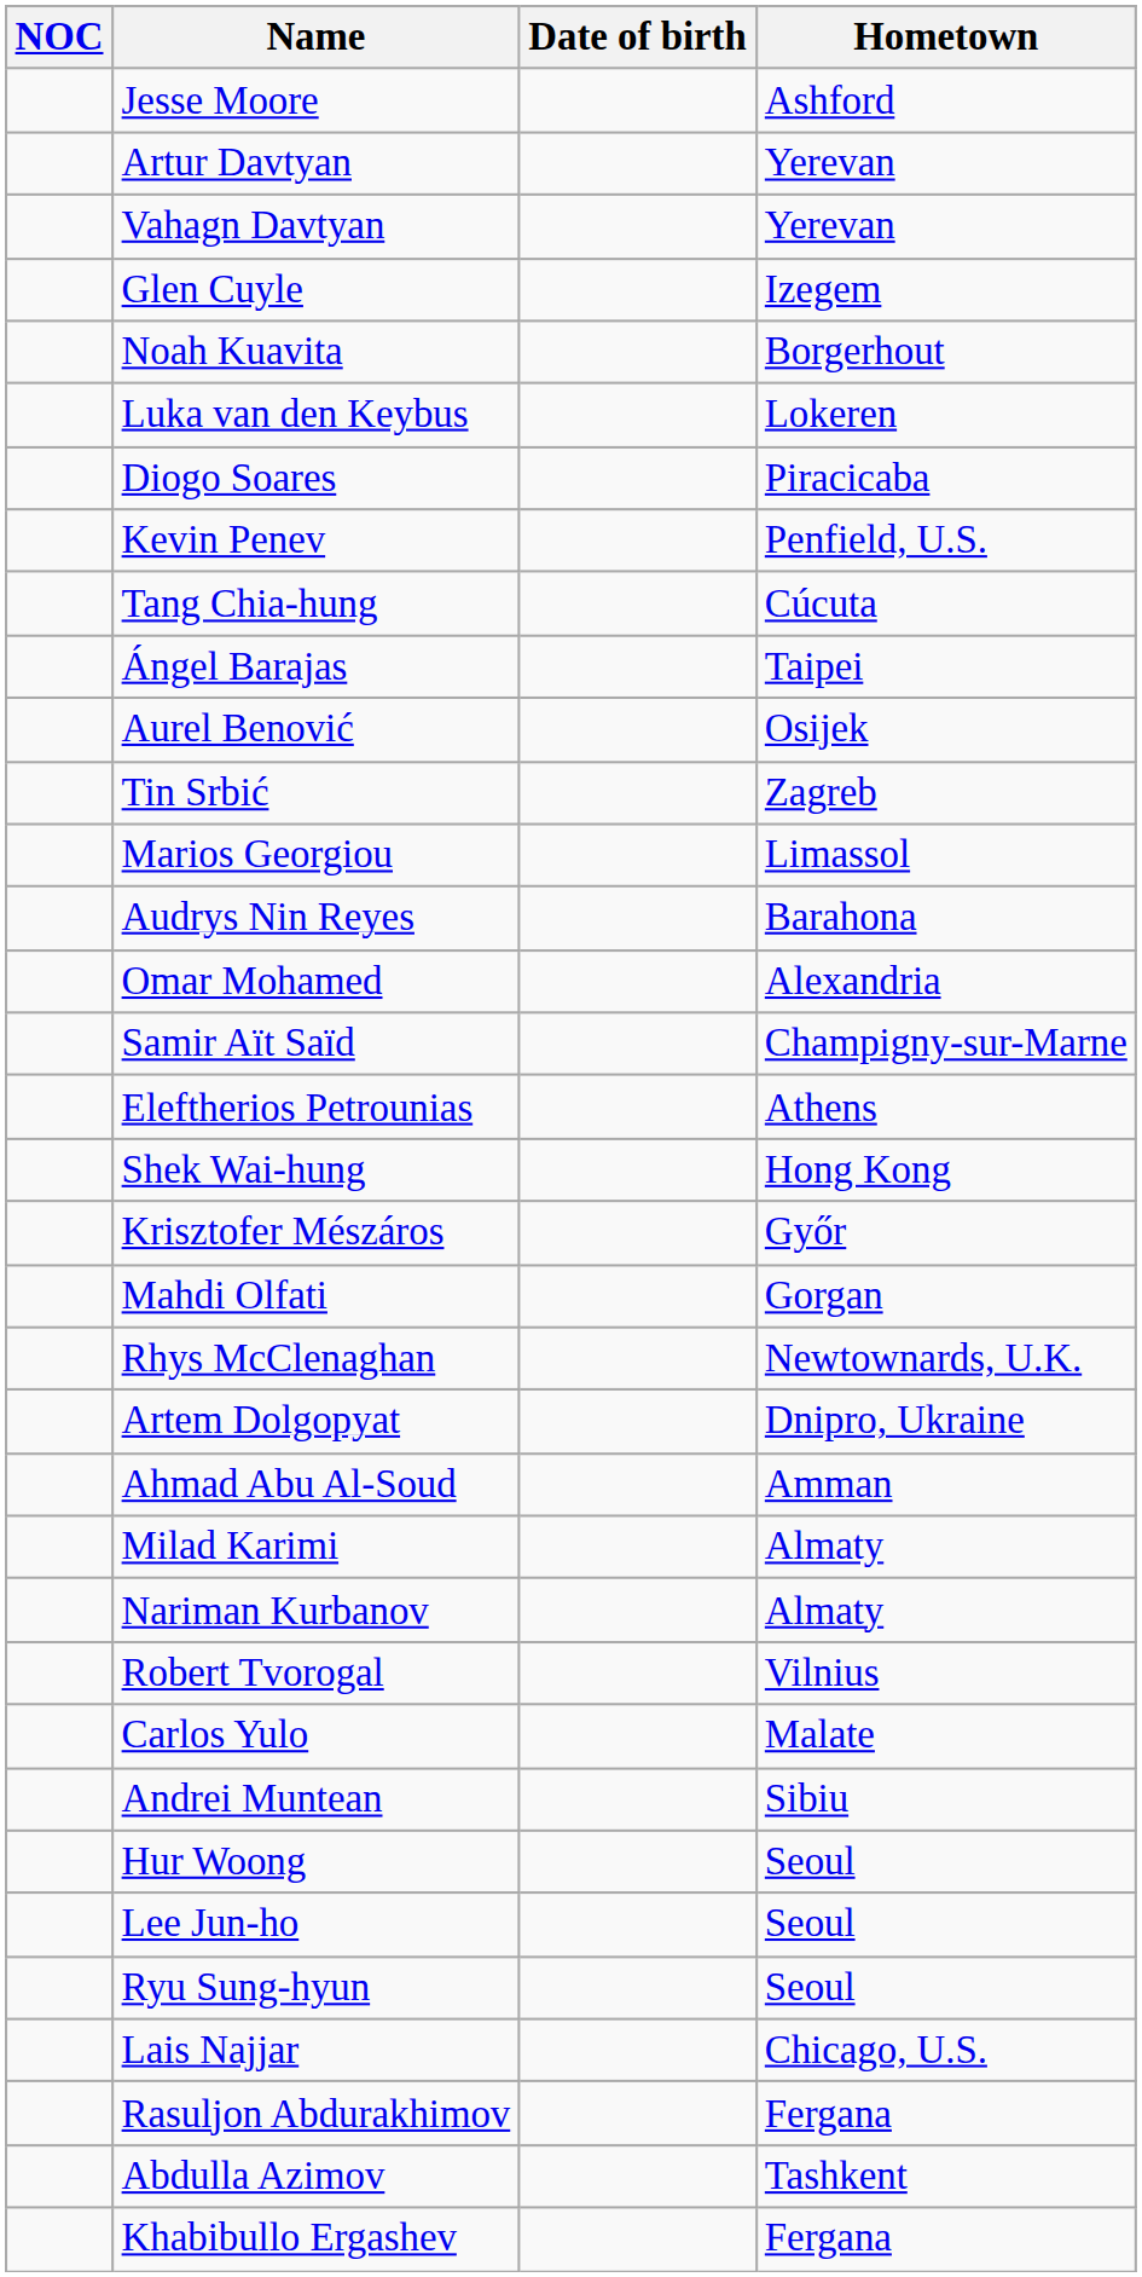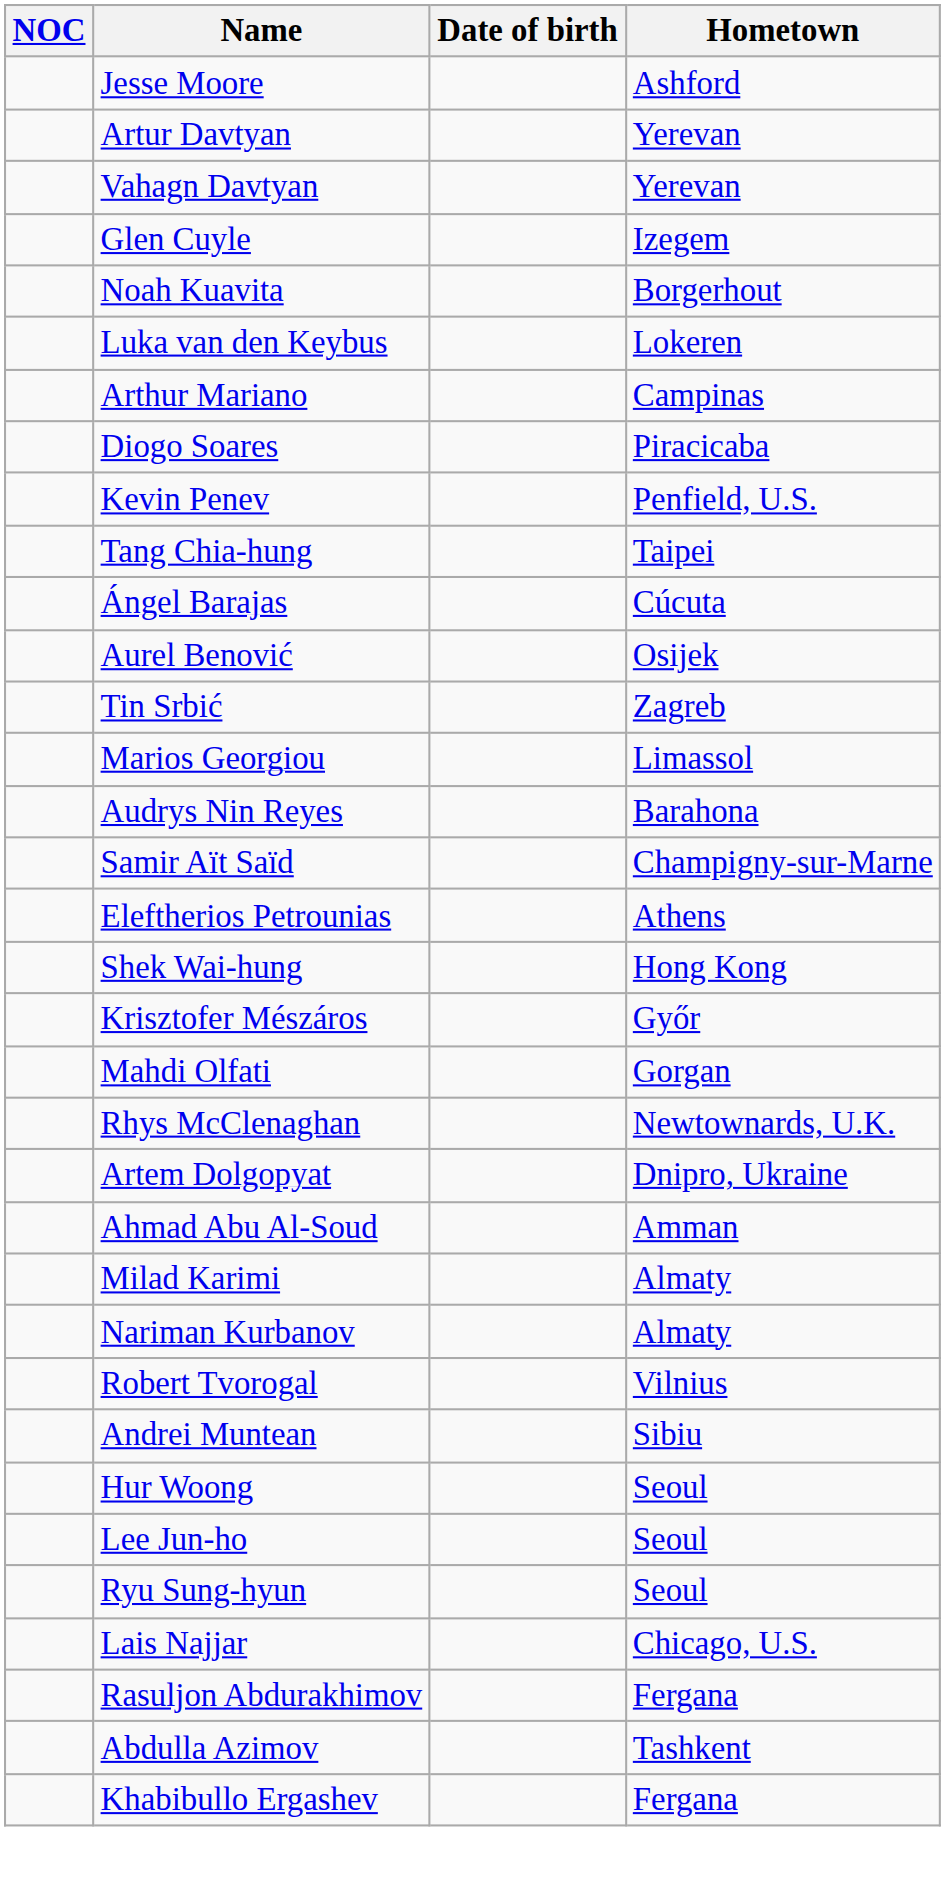 <table class="wikitable sortable">
 <tr>
 <th><a href='#'>NOC</a></th>
 <th>Name</th>
 <th>Date of birth</th>
 <th>Hometown</th>
 </tr>
 <tr>
 <td></td>
 <td><a href='#'>Jesse Moore</a></td>
 <td></td>
 <td><a href='#'>Ashford</a></td>
 </tr>
 <tr>
 <td></td>
 <td><a href='#'>Artur Davtyan</a></td>
 <td></td>
 <td><a href='#'>Yerevan</a></td>
 </tr>
 <tr>
 <td></td>
 <td><a href='#'>Vahagn Davtyan</a></td>
 <td></td>
 <td><a href='#'>Yerevan</a></td>
 </tr>
 <tr>
 <td></td>
 <td><a href='#'>Glen Cuyle</a></td>
 <td></td>
 <td><a href='#'>Izegem</a></td>
 </tr>
 <tr>
 <td></td>
 <td><a href='#'>Noah Kuavita</a></td>
 <td></td>
 <td><a href='#'>Borgerhout</a></td>
 </tr>
 <tr>
 <td></td>
 <td><a href='#'>Luka van den Keybus</a></td>
 <td></td>
 <td><a href='#'>Lokeren</a></td>
 </tr>
 <tr>
 <td></td>
+<td><a href='#'>Arthur Mariano</a></td>
+<td></td>
+<td><a href='#'>Campinas</a></td>
+</tr>
+<tr>
+<td></td>
 <td><a href='#'>Diogo Soares</a></td>
 <td></td>
 <td><a href='#'>Piracicaba</a></td>
 </tr>
 <tr>
 <td></td>
 <td><a href='#'>Kevin Penev</a></td>
 <td></td>
 <td><a href='#'>Penfield, U.S.</a></td>
 </tr>
 <tr>
 <td></td>
 <td><a href='#'>Tang Chia-hung</a></td>
 <td></td>
-<td><a href='#'>Cúcuta</a></td>
+<td><a href='#'>Taipei</a></td>
 </tr>
 <tr>
 <td></td>
 <td><a href='#'>Ángel Barajas</a></td>
 <td></td>
-<td><a href='#'>Taipei</a></td>
+<td><a href='#'>Cúcuta</a></td>
 </tr>
 <tr>
 <td></td>
 <td><a href='#'>Aurel Benović</a></td>
 <td></td>
 <td><a href='#'>Osijek</a></td>
 </tr>
 <tr>
 <td></td>
 <td><a href='#'>Tin Srbić</a></td>
 <td></td>
 <td><a href='#'>Zagreb</a></td>
 </tr>
 <tr>
 <td></td>
 <td><a href='#'>Marios Georgiou</a></td>
 <td></td>
 <td><a href='#'>Limassol</a></td>
 </tr>
 <tr>
 <td></td>
 <td><a href='#'>Audrys Nin Reyes</a></td>
 <td></td>
 <td><a href='#'>Barahona</a></td>
-</tr>
-<tr>
-<td></td>
-<td><a href='#'>Omar Mohamed</a></td>
-<td></td>
-<td><a href='#'>Alexandria</a></td>
 </tr>
 <tr>
 <td></td>
 <td><a href='#'>Samir Aït Saïd</a></td>
 <td></td>
 <td><a href='#'>Champigny-sur-Marne</a></td>
 </tr>
 <tr>
 <td></td>
 <td><a href='#'>Eleftherios Petrounias</a></td>
 <td></td>
 <td><a href='#'>Athens</a></td>
 </tr>
 <tr>
 <td></td>
 <td><a href='#'>Shek Wai-hung</a></td>
 <td></td>
 <td><a href='#'>Hong Kong</a></td>
 </tr>
 <tr>
 <td></td>
 <td><a href='#'>Krisztofer Mészáros</a></td>
 <td></td>
 <td><a href='#'>Győr</a></td>
 </tr>
 <tr>
 <td></td>
 <td><a href='#'>Mahdi Olfati</a></td>
 <td></td>
 <td><a href='#'>Gorgan</a></td>
 </tr>
 <tr>
 <td></td>
 <td><a href='#'>Rhys McClenaghan</a></td>
 <td></td>
 <td><a href='#'>Newtownards, U.K.</a></td>
 </tr>
 <tr>
 <td></td>
 <td><a href='#'>Artem Dolgopyat</a></td>
 <td></td>
 <td><a href='#'>Dnipro, Ukraine</a></td>
 </tr>
 <tr>
 <td></td>
 <td><a href='#'>Ahmad Abu Al-Soud</a></td>
 <td></td>
 <td><a href='#'>Amman</a></td>
 </tr>
 <tr>
 <td></td>
 <td><a href='#'>Milad Karimi</a></td>
 <td></td>
 <td><a href='#'>Almaty</a></td>
 </tr>
 <tr>
 <td></td>
 <td><a href='#'>Nariman Kurbanov</a></td>
 <td></td>
 <td><a href='#'>Almaty</a></td>
 </tr>
 <tr>
 <td></td>
 <td><a href='#'>Robert Tvorogal</a></td>
 <td></td>
 <td><a href='#'>Vilnius</a></td>
 </tr>
 <tr>
 <td></td>
-<td><a href='#'>Carlos Yulo</a></td>
-<td></td>
-<td><a href='#'>Malate</a></td>
-</tr>
-<tr>
-<td></td>
 <td><a href='#'>Andrei Muntean</a></td>
 <td></td>
 <td><a href='#'>Sibiu</a></td>
 </tr>
 <tr>
 <td></td>
 <td><a href='#'>Hur Woong</a></td>
 <td></td>
 <td><a href='#'>Seoul</a></td>
 </tr>
 <tr>
 <td></td>
 <td><a href='#'>Lee Jun-ho</a></td>
 <td></td>
 <td><a href='#'>Seoul</a></td>
 </tr>
 <tr>
 <td></td>
 <td><a href='#'>Ryu Sung-hyun</a></td>
 <td></td>
 <td><a href='#'>Seoul</a></td>
 </tr>
 <tr>
 <td></td>
 <td><a href='#'>Lais Najjar</a></td>
 <td></td>
 <td><a href='#'>Chicago, U.S.</a></td>
 </tr>
 <tr>
 <td></td>
 <td><a href='#'>Rasuljon Abdurakhimov</a></td>
 <td></td>
 <td><a href='#'>Fergana</a></td>
 </tr>
 <tr>
 <td></td>
 <td><a href='#'>Abdulla Azimov</a></td>
 <td></td>
 <td><a href='#'>Tashkent</a></td>
 </tr>
 <tr>
 <td></td>
 <td><a href='#'>Khabibullo Ergashev</a></td>
 <td></td>
 <td><a href='#'>Fergana</a></td>
 </tr>
 </table>
